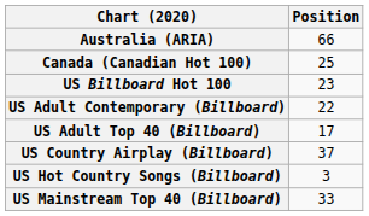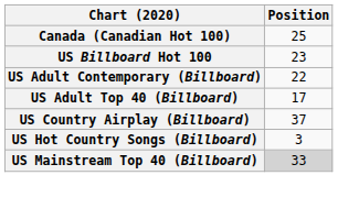 <table class="wikitable sortable plainrowheaders" style="text-align:center">
 <tr>
 <th scope="col">Chart (2020)</th>
 <th scope="col">Position</th>
-</tr>
-<tr>
-<th scope="row">Australia (ARIA)</th>
-<td>66</td>
 </tr>
 <tr>
 <th scope="row">Canada (Canadian Hot 100)</th>
 <td>25</td>
 </tr>
 <tr>
 <th scope="row">US <em>Billboard</em> Hot 100</th>
 <td>23</td>
 </tr>
 <tr>
 <th scope="row">US Adult Contemporary (<em>Billboard</em>)</th>
 <td>22</td>
 </tr>
 <tr>
 <th scope="row">US Adult Top 40 (<em>Billboard</em>)</th>
 <td>17</td>
 </tr>
 <tr>
 <th scope="row">US Country Airplay (<em>Billboard</em>)</th>
 <td>37</td>
 </tr>
 <tr>
 <th scope="row">US Hot Country Songs (<em>Billboard</em>)</th>
 <td>3</td>
 </tr>
 <tr>
 <th scope="row">US Mainstream Top 40 (<em>Billboard</em>)</th>
-<td>33</td>
+<td style="background: lightgrey;">33</td>
 </tr>
 </table>
